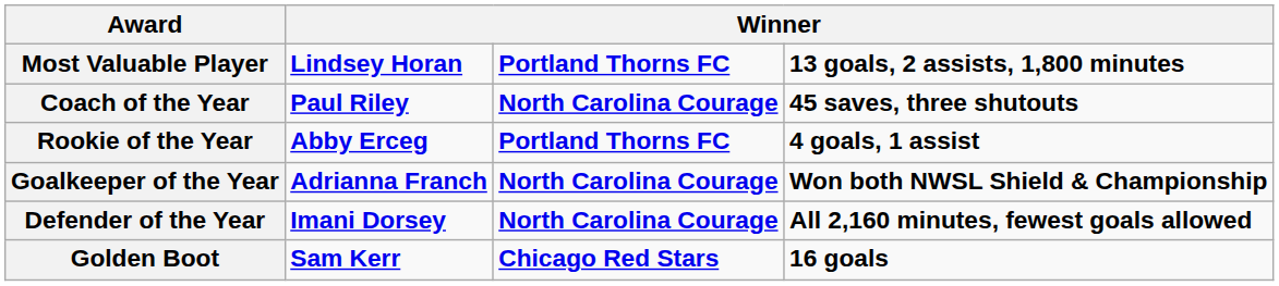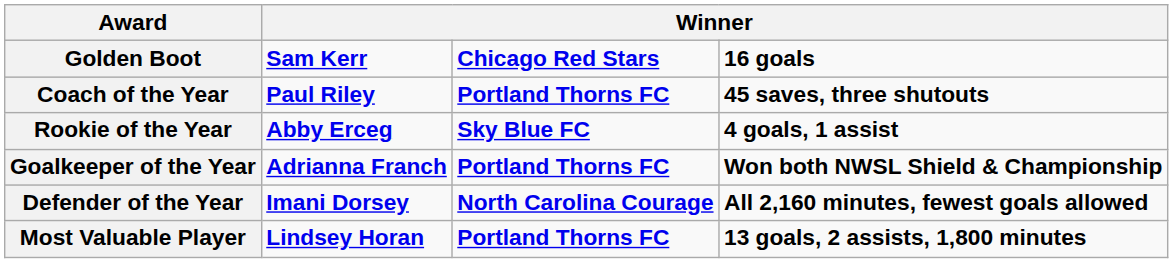 <table class="wikitable">
 <tr>
 <th>Award</th>
 <th colspan=3>Winner</th>
 </tr>
 <tr>
-<th>Most Valuable Player </th>
-<td> <strong><a href='#'>Lindsey Horan</a></strong></td>
-<td><strong><a href='#'>Portland Thorns FC</a></strong></td>
-<td><strong>13 goals, 2 assists, 1,800 minutes</strong></td>
+<th>Golden Boot </th>
+<td><strong> <a href='#'>Sam Kerr</a></strong></td>
+<td><strong><a href='#'>Chicago Red Stars</a></strong></td>
+<td><strong>16 goals</strong></td>
 </tr>
 <tr>
 <th>Coach of the Year </th>
 <td><strong> <a href='#'>Paul Riley</a></strong></td>
-<td><strong><a href='#'>North Carolina Courage</a></strong></td>
+<td><strong><a href='#'>Portland Thorns FC</a></strong></td>
 <td><strong>45 saves, three shutouts</strong></td>
 </tr>
 <tr>
 <th>Rookie of the Year </th>
 <td><strong> <a href='#'>Abby Erceg</a></strong></td>
-<td><strong><a href='#'>Portland Thorns FC</a></strong></td>
+<td><strong><a href='#'>Sky Blue FC</a></strong></td>
 <td><strong>4 goals, 1 assist</strong></td>
 </tr>
 <tr>
 <th>Goalkeeper of the Year </th>
 <td><strong> <a href='#'>Adrianna Franch</a></strong></td>
-<td><strong><a href='#'>North Carolina Courage</a></strong></td>
+<td><strong><a href='#'>Portland Thorns FC</a></strong></td>
 <td><strong>Won both NWSL Shield & Championship</strong></td>
 </tr>
 <tr>
 <th>Defender of the Year </th>
 <td><strong> <a href='#'>Imani Dorsey</a></strong></td>
 <td><strong><a href='#'>North Carolina Courage</a></strong></td>
 <td><strong> All 2,160 minutes, fewest goals allowed</strong></td>
 </tr>
 <tr>
-<th>Golden Boot </th>
-<td><strong> <a href='#'>Sam Kerr</a></strong></td>
-<td><strong><a href='#'>Chicago Red Stars</a></strong></td>
-<td><strong>16 goals</strong></td>
+<th>Most Valuable Player </th>
+<td> <strong><a href='#'>Lindsey Horan</a></strong></td>
+<td><strong><a href='#'>Portland Thorns FC</a></strong></td>
+<td><strong>13 goals, 2 assists, 1,800 minutes</strong></td>
 </tr>
 </table>
